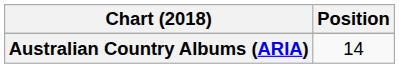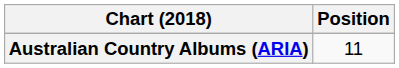 <table class="wikitable plainrowheaders" style="text-align:center">
 <tr>
 <th scope="col">Chart (2018)</th>
 <th scope="col">Position</th>
 </tr>
 <tr>
 </tr>
 <tr>
 <th scope="row">Australian Country Albums (<a href='#'>ARIA</a>)</th>
-<td>14</td>
+<td>11</td>
 </tr>
 </table>
